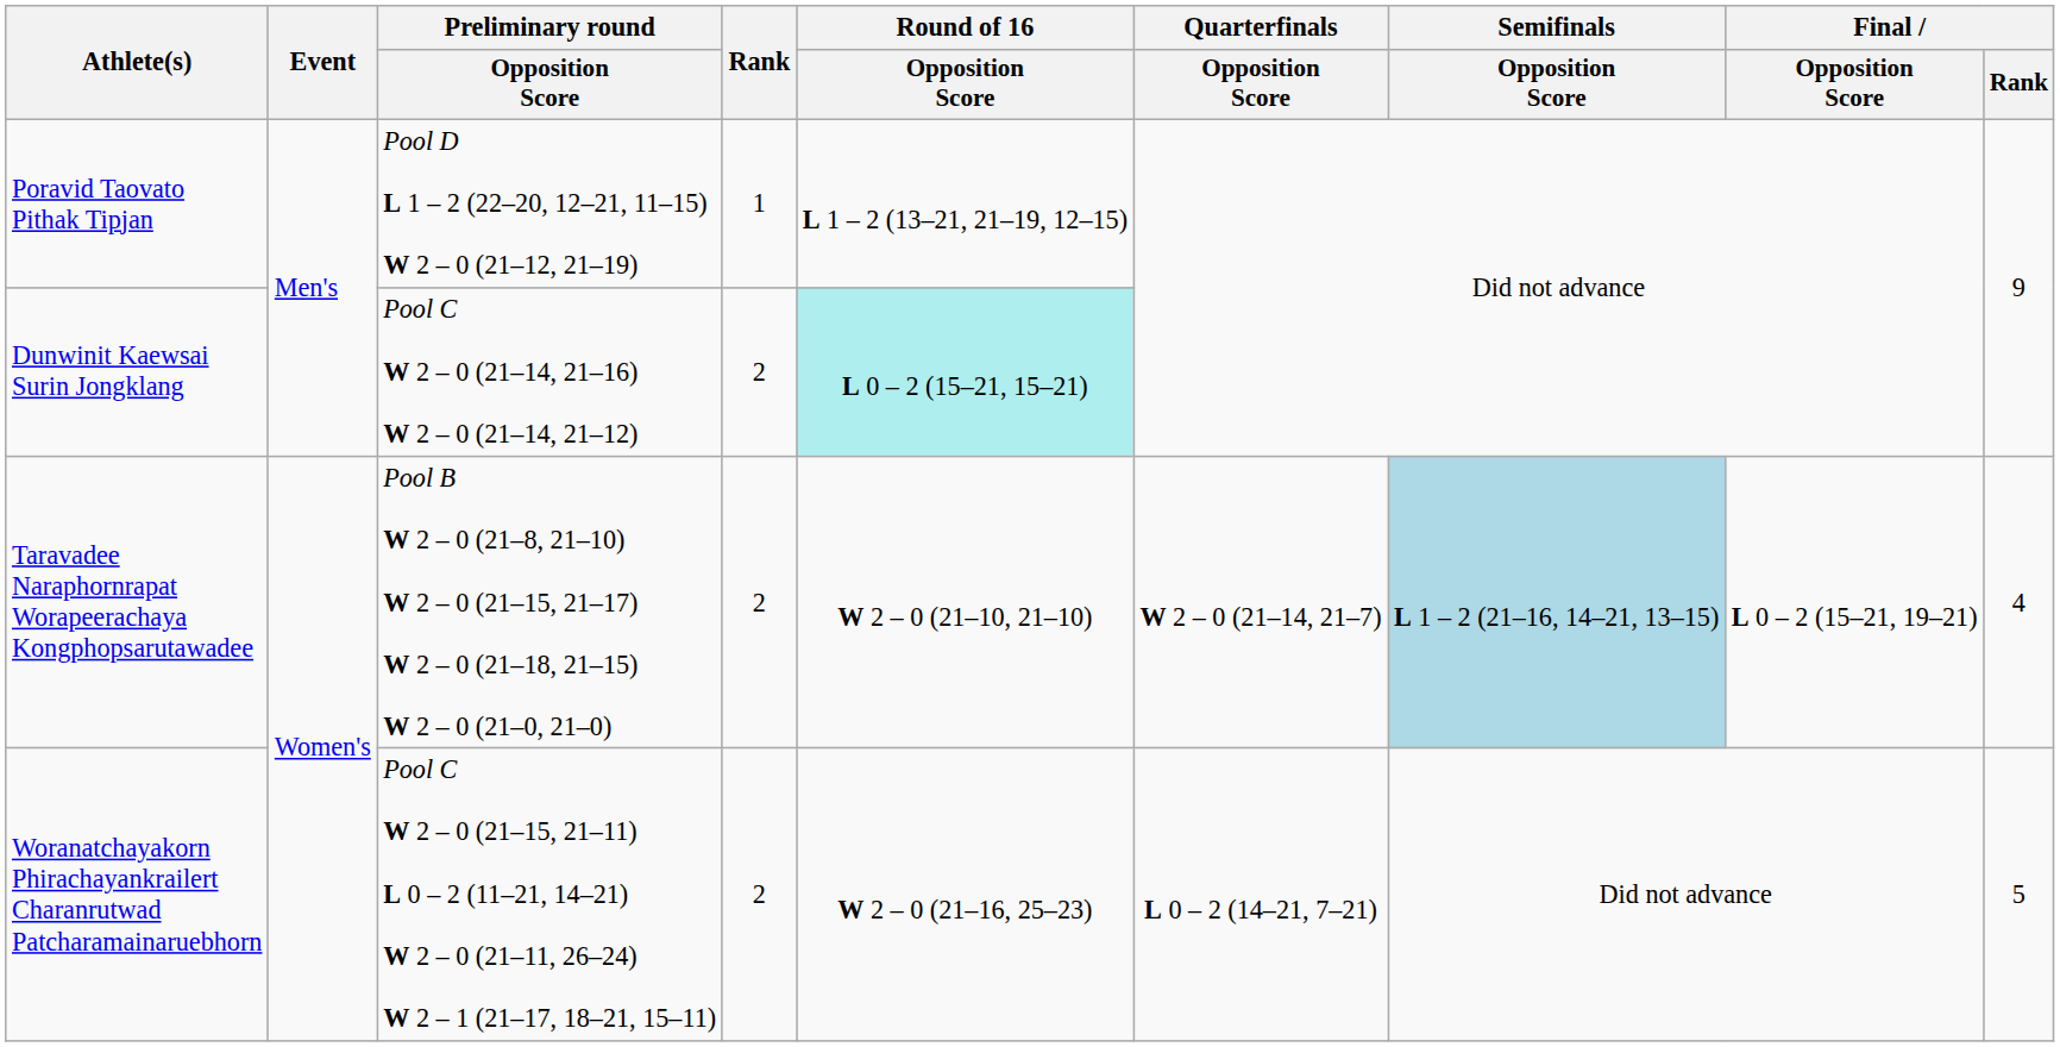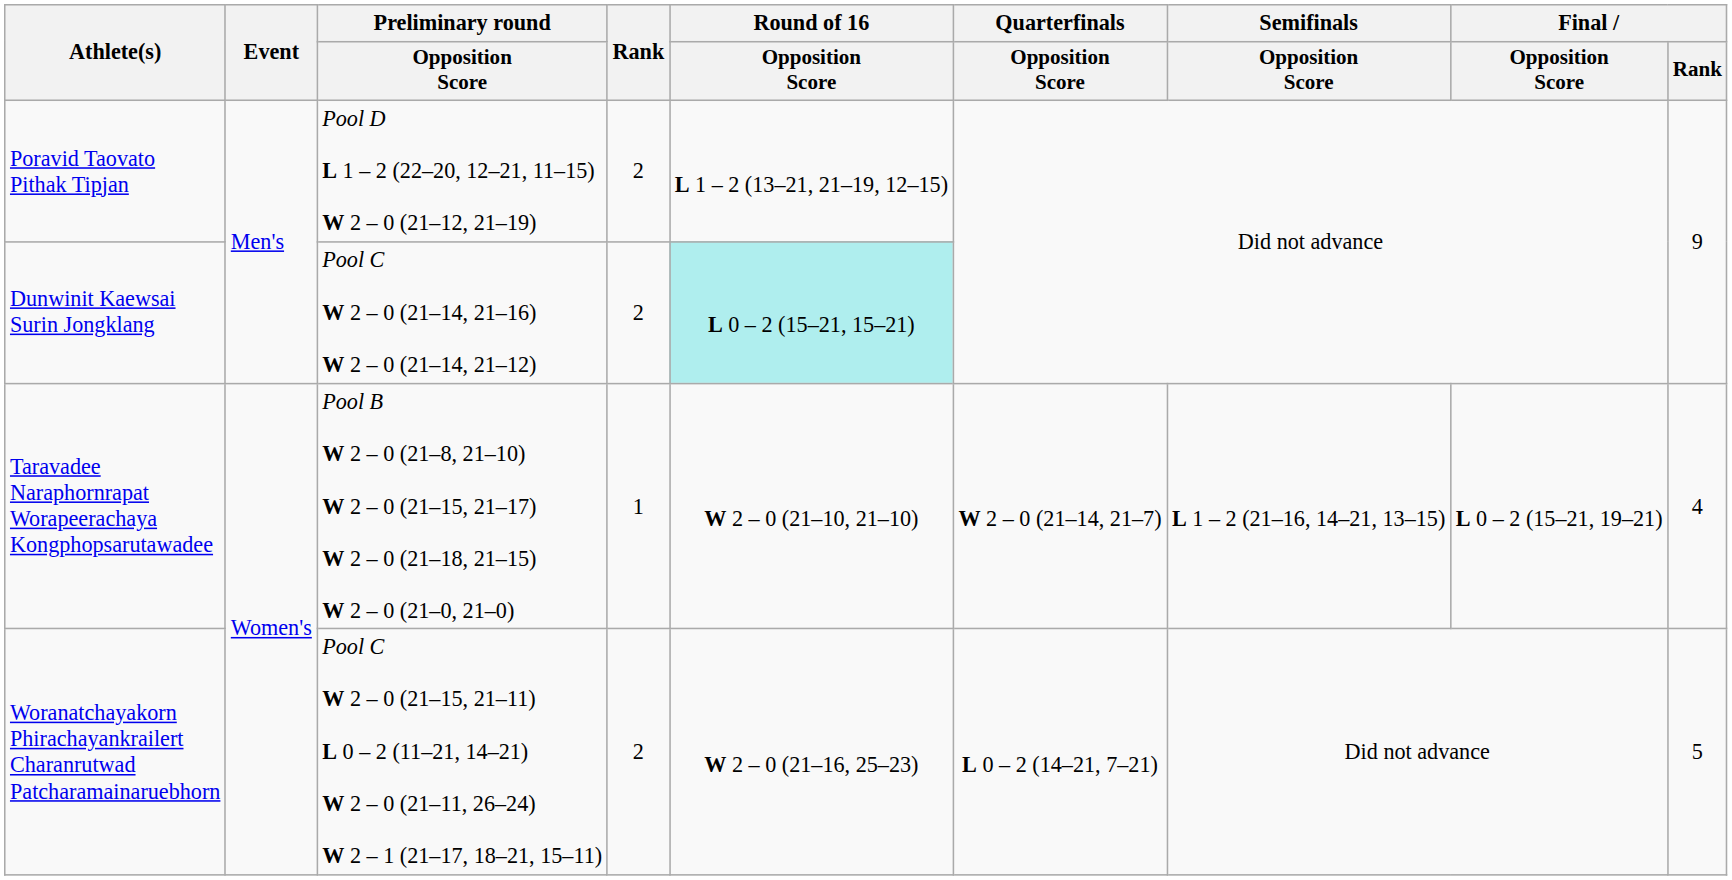 <table class=wikitable style="font-size:90%">
 <tr>
 <th rowspan="2">Athlete(s)</th>
 <th rowspan="2">Event</th>
 <th>Preliminary round</th>
 <th rowspan="2">Rank</th>
 <th>Round of 16</th>
 <th>Quarterfinals</th>
 <th>Semifinals</th>
 <th colspan=2>Final / </th>
 </tr>
 <tr style="font-size:95%">
 <th>Opposition<br>Score</th>
 <th>Opposition<br>Score</th>
 <th>Opposition<br>Score</th>
 <th>Opposition<br>Score</th>
 <th>Opposition<br>Score</th>
 <th>Rank</th>
 </tr>
 <tr align=center>
 <td align=left><a href='#'>Poravid Taovato</a><br><a href='#'>Pithak Tipjan</a></td>
 <td align=left rowspan=2><a href='#'>Men's</a></td>
 <td align=left><em>Pool D</em><br> <br><strong>L</strong> 1 – 2 (22–20, 12–21, 11–15) <br> <br><strong>W</strong> 2 – 0 (21–12, 21–19)</td>
-<td>1 <strong></strong></td>
+<td>2 <strong></strong></td>
 <td> <br><strong>L</strong> 1 – 2 (13–21, 21–19, 12–15)</td>
 <td rowspan=2 colspan=3>Did not advance</td>
 <td rowspan=2>9</td>
 </tr>
 <tr align=center>
 <td align=left><a href='#'>Dunwinit Kaewsai</a><br><a href='#'>Surin Jongklang</a></td>
 <td align=left><em>Pool C</em><br><br><strong>W</strong> 2 – 0 (21–14, 21–16) <br> <br><strong>W</strong> 2 – 0 (21–14, 21–12)</td>
 <td>2 <strong></strong></td>
 <td style="background: paleturquoise;"> <br><strong>L</strong> 0 – 2 (15–21, 15–21)</td>
 </tr>
 <tr align=center>
 <td align=left><a href='#'>Taravadee<br>Naraphornrapat</a><br><a href='#'>Worapeerachaya<br>Kongphopsarutawadee</a></td>
 <td align=left rowspan=2><a href='#'>Women's</a></td>
 <td align=left><em>Pool B</em><br> <br><strong>W</strong> 2 – 0 (21–8, 21–10) <br> <br><strong>W</strong> 2 – 0 (21–15, 21–17) <br> <br><strong>W</strong> 2 – 0 (21–18, 21–15) <br> <br><strong>W</strong> 2 – 0 (21–0, 21–0)</td>
-<td>2 <strong></strong></td>
+<td>1 <strong></strong></td>
 <td> <br><strong>W</strong> 2 – 0 (21–10, 21–10)</td>
 <td> <br><strong>W</strong> 2 – 0 (21–14, 21–7)</td>
-<td style="background: lightblue;"> <br><strong>L</strong> 1 – 2 (21–16, 14–21, 13–15)</td>
+<td> <br><strong>L</strong> 1 – 2 (21–16, 14–21, 13–15)</td>
 <td> <br><strong>L</strong> 0 – 2 (15–21, 19–21)</td>
 <td>4</td>
 </tr>
 <tr align=center>
 <td align=left><a href='#'>Woranatchayakorn<br>Phirachayankrailert</a><br><a href='#'>Charanrutwad<br>Patcharamainaruebhorn</a></td>
 <td align=left><em>Pool C</em><br><br><strong>W</strong> 2 – 0 (21–15, 21–11)<br> <br><strong>L</strong> 0 – 2 (11–21, 14–21) <br> <br><strong>W</strong> 2 – 0 (21–11, 26–24) <br> <br><strong>W</strong> 2 – 1 (21–17, 18–21, 15–11)</td>
 <td>2 <strong></strong></td>
 <td> <br><strong>W</strong> 2 – 0 (21–16, 25–23)</td>
 <td> <br><strong>L</strong> 0 – 2 (14–21, 7–21)</td>
 <td colspan=2>Did not advance</td>
 <td>5</td>
 </tr>
 </table>
